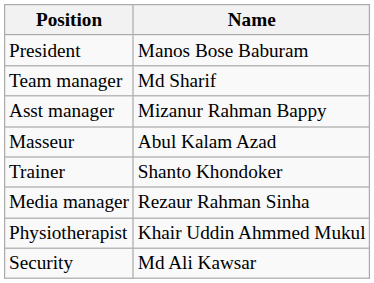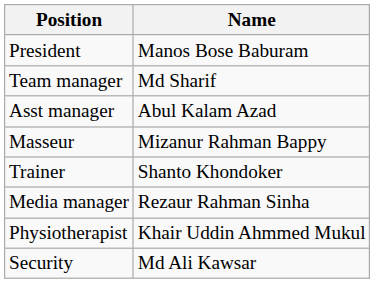 <table class="wikitable">
 <tr>
 <th>Position</th>
 <th>Name</th>
 </tr>
 <tr>
 <td>President</td>
 <td> Manos Bose Baburam</td>
 </tr>
 <tr>
 <td>Team manager</td>
 <td> Md Sharif</td>
 </tr>
 <tr>
 <td>Asst manager</td>
-<td> Mizanur Rahman Bappy</td>
+<td> Abul Kalam Azad</td>
 </tr>
 <tr>
 <td>Masseur</td>
-<td> Abul Kalam Azad</td>
+<td> Mizanur Rahman Bappy</td>
 </tr>
 <tr>
 <td>Trainer</td>
 <td> Shanto Khondoker</td>
 </tr>
 <tr>
 <td>Media manager</td>
 <td> Rezaur Rahman Sinha</td>
 </tr>
 <tr>
 <td>Physiotherapist</td>
 <td> Khair Uddin Ahmmed Mukul</td>
 </tr>
 <tr>
 <td>Security</td>
 <td> Md Ali Kawsar</td>
 </tr>
 </table>
